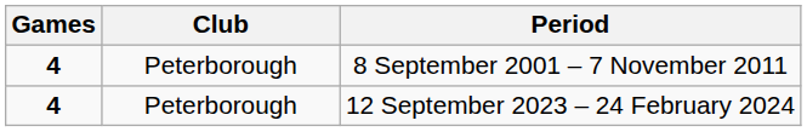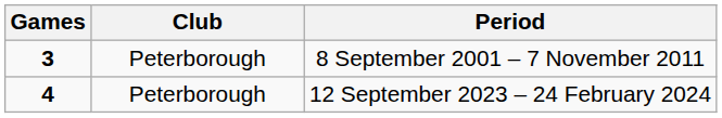 <table class="wikitable sortable" style="text-align:center;">
 <tr>
 <th>Games</th>
 <th style="width:30%;">Club</th>
 <th>Period</th>
 </tr>
 <tr>
-<td><strong>4</strong></td>
+<td><strong>3</strong></td>
 <td>Peterborough</td>
 <td>8 September 2001 – 7 November 2011</td>
 </tr>
 <tr>
 <td><strong>4</strong></td>
 <td>Peterborough</td>
 <td>12 September 2023 – 24 February 2024</td>
 </tr>
 </table>
